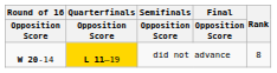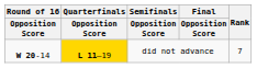 <table class=wikitable style="font-size:90%">
 <tr>
 <th>Round of 16</th>
 <th>Quarterfinals</th>
 <th>Semifinals</th>
 <th>Final</th>
 <th rowspan=2>Rank</th>
 </tr>
 <tr style="font-size:95%">
 <th>Opposition<br>Score</th>
 <th>Opposition<br>Score</th>
 <th>Opposition<br>Score</th>
 <th>Opposition<br>Score</th>
 </tr>
 <tr align=center>
 <td><br><strong>W</strong>  <strong>20</strong>-14</td>
 <td style="background: gold;"><br><strong>L</strong>  <strong>11</strong>–19</td>
 <td colspan=2>did not advance</td>
-<td>8</td>
+<td>7</td>
 </tr>
 </table>
